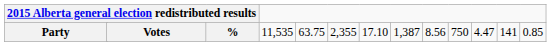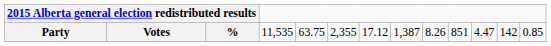 <table class=wikitable>
 <tr>
 <th colspan=4><a href='#'>2015 Alberta general election</a> redistributed results</th>
 </tr>
 <tr>
 <th colspan=2>Party</th>
 <th>Votes</th>
 <th>%<br></th>
 <td align=right>11,535</td>
 <td align=right>63.75<br></td>
 <td align=right>2,355</td>
-<td align=right>17.10<br></td>
+<td align=right>17.12<br></td>
 <td align=right>1,387</td>
-<td align=right>8.56<br></td>
-<td align=right>750</td>
+<td align=right>8.26<br></td>
+<td align=right>851</td>
 <td align=right>4.47<br></td>
-<td align=right>141</td>
+<td align=right>142</td>
 <td align=right>0.85<br></td>
 </tr>
 </table>
